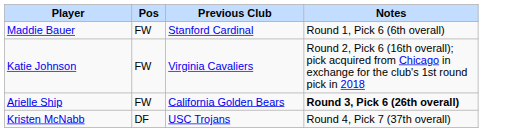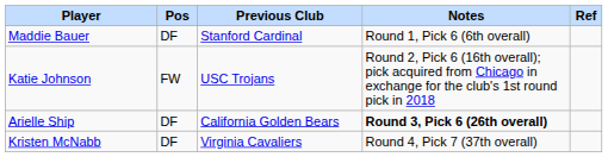 <table class="wikitable" style="text-align:left; font-size:95%;">
 <tr>
 <th style="background:#c2ddff; width:170px;">Player</th>
 <th style="background:#c2ddff; width:40px;">Pos</th>
 <th style="background:#c2ddff; width:185px;">Previous Club</th>
 <th style="background:#c2ddff; width:235px;">Notes</th>
+<th style="background:#c2ddff; width:30px;">Ref</th>
 </tr>
 <tr>
 <td> <a href='#'>Maddie Bauer</a></td>
-<td>FW</td>
+<td>DF</td>
 <td> <a href='#'>Stanford Cardinal</a></td>
 <td>Round 1, Pick 6 (6th overall)</td>
+<td></td>
 </tr>
 <tr>
 <td> <a href='#'>Katie Johnson</a></td>
 <td>FW</td>
-<td> <a href='#'>Virginia Cavaliers</a></td>
+<td> <a href='#'>USC Trojans</a></td>
 <td>Round 2, Pick 6 (16th overall); pick acquired from <a href='#'>Chicago</a> in exchange for the club's 1st round pick in <a href='#'>2018</a></td>
+<td></td>
 </tr>
 <tr>
 <td> <a href='#'>Arielle Ship</a></td>
-<td>FW</td>
+<td>DF</td>
 <td> <a href='#'>California Golden Bears</a></td>
 <td><strong>Round 3, Pick 6 (26th overall)</strong></td>
+<td></td>
 </tr>
 <tr>
 <td> <a href='#'>Kristen McNabb</a></td>
 <td>DF</td>
-<td> <a href='#'>USC Trojans</a></td>
+<td> <a href='#'>Virginia Cavaliers</a></td>
 <td>Round 4, Pick 7 (37th overall)</td>
+<td></td>
 </tr>
 </table>
